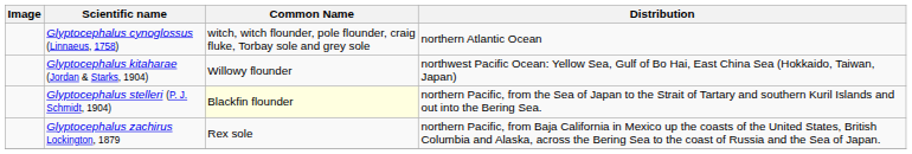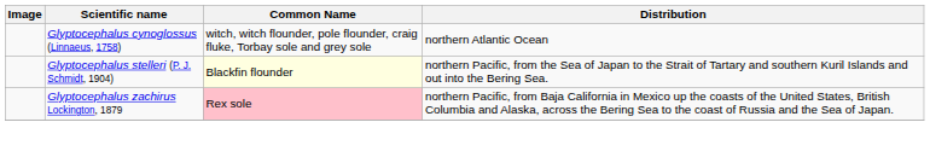 <table class="wikitable">
 <tr>
 <th>Image</th>
 <th>Scientific name</th>
 <th>Common Name</th>
 <th>Distribution</th>
 </tr>
 <tr>
 <td></td>
 <td><em><a href='#'>Glyptocephalus cynoglossus</a></em> <small>(<a href='#'>Linnaeus</a>, <a href='#'>1758</a>)</small></td>
 <td>witch, witch flounder, pole flounder, craig fluke, Torbay sole and grey sole</td>
 <td>northern Atlantic Ocean</td>
 </tr>
 <tr>
 <td></td>
-<td><em><a href='#'>Glyptocephalus kitaharae</a></em> <small>(<a href='#'>Jordan</a> & <a href='#'>Starks</a>, 1904)</small></td>
-<td>Willowy flounder</td>
-<td>northwest Pacific Ocean: Yellow Sea, Gulf of Bo Hai, East China Sea (Hokkaido, Taiwan, Japan)</td>
-</tr>
-<tr>
-<td></td>
 <td><em><a href='#'>Glyptocephalus stelleri</a></em> <small>(<a href='#'>P. J. Schmidt</a>, 1904)</small></td>
 <td style="background: lightyellow;">Blackfin flounder</td>
 <td>northern Pacific, from the Sea of Japan to the Strait of Tartary and southern Kuril Islands and out into the Bering Sea.</td>
 </tr>
 <tr>
 <td></td>
 <td><em><a href='#'>Glyptocephalus zachirus</a></em> <small><a href='#'>Lockington</a>, 1879</small></td>
-<td>Rex sole</td>
+<td style="background: pink;">Rex sole</td>
 <td>northern Pacific, from Baja California in Mexico up the coasts of the United States, British Columbia and Alaska, across the Bering Sea to the coast of Russia and the Sea of Japan.</td>
 </tr>
 <tr>
 </tr>
 </table>
